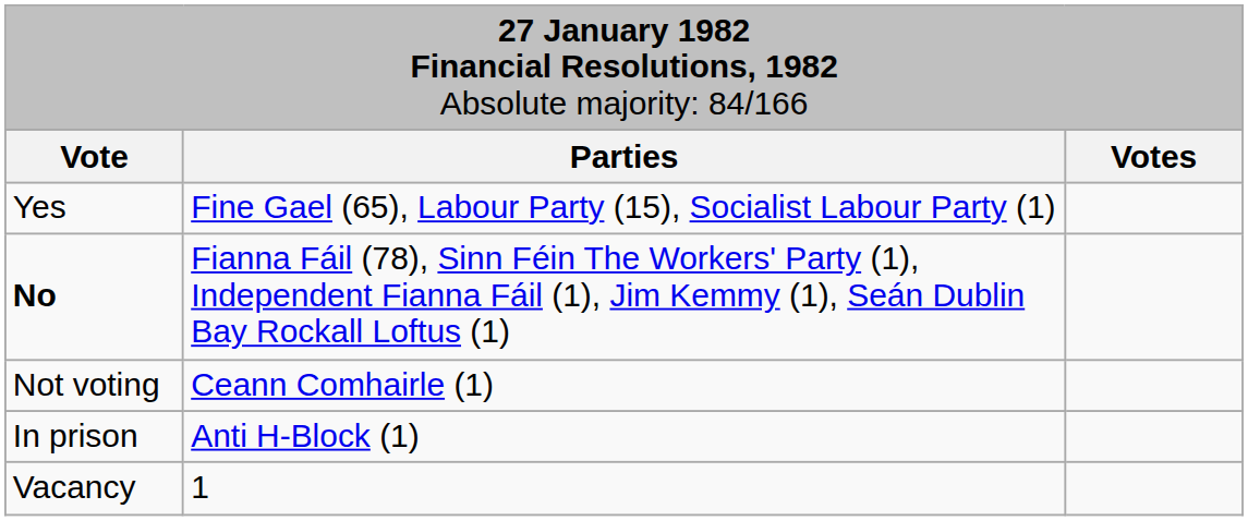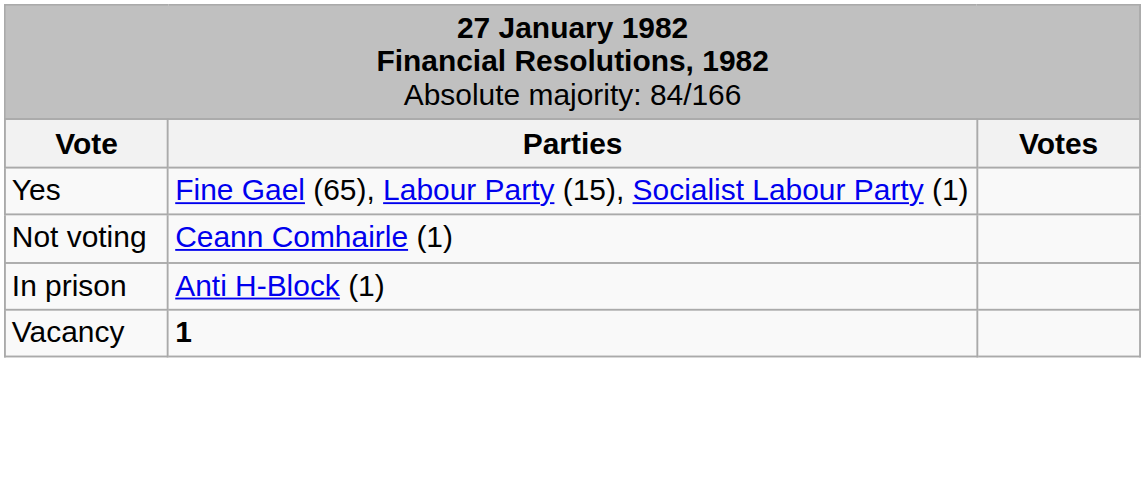 <table class="wikitable">
 <tr>
 <td colspan="3" bgcolor="#C0C0C0" align="center"><strong>27 January 1982<br>Financial Resolutions, 1982</strong><br>Absolute majority: 84/166</td>
 </tr>
 <tr bgcolor="#D8D8D8">
 <th width=80px>Vote</th>
 <th width=425px>Parties</th>
 <th width=80px>Votes</th>
 </tr>
 <tr>
 <td>Yes</td>
 <td><a href='#'>Fine Gael</a> (65), <a href='#'>Labour Party</a> (15), <a href='#'>Socialist Labour Party</a> (1)</td>
 <td></td>
 </tr>
 <tr>
-<td> <strong>No</strong></td>
-<td><a href='#'>Fianna Fáil</a> (78), <a href='#'>Sinn Féin The Workers' Party</a> (1), <a href='#'>Independent Fianna Fáil</a> (1), <a href='#'>Jim Kemmy</a> (1), <a href='#'>Seán Dublin Bay Rockall Loftus</a> (1)</td>
-<td></td>
-</tr>
-<tr>
 <td>Not voting</td>
 <td><a href='#'>Ceann Comhairle</a> (1)</td>
 <td></td>
 </tr>
 <tr>
 <td>In prison</td>
 <td><a href='#'>Anti H-Block</a> (1)</td>
 <td></td>
 </tr>
 <tr>
 <td>Vacancy</td>
-<td>1</td>
+<td><strong>1</strong></td>
 <td></td>
 </tr>
 </table>
